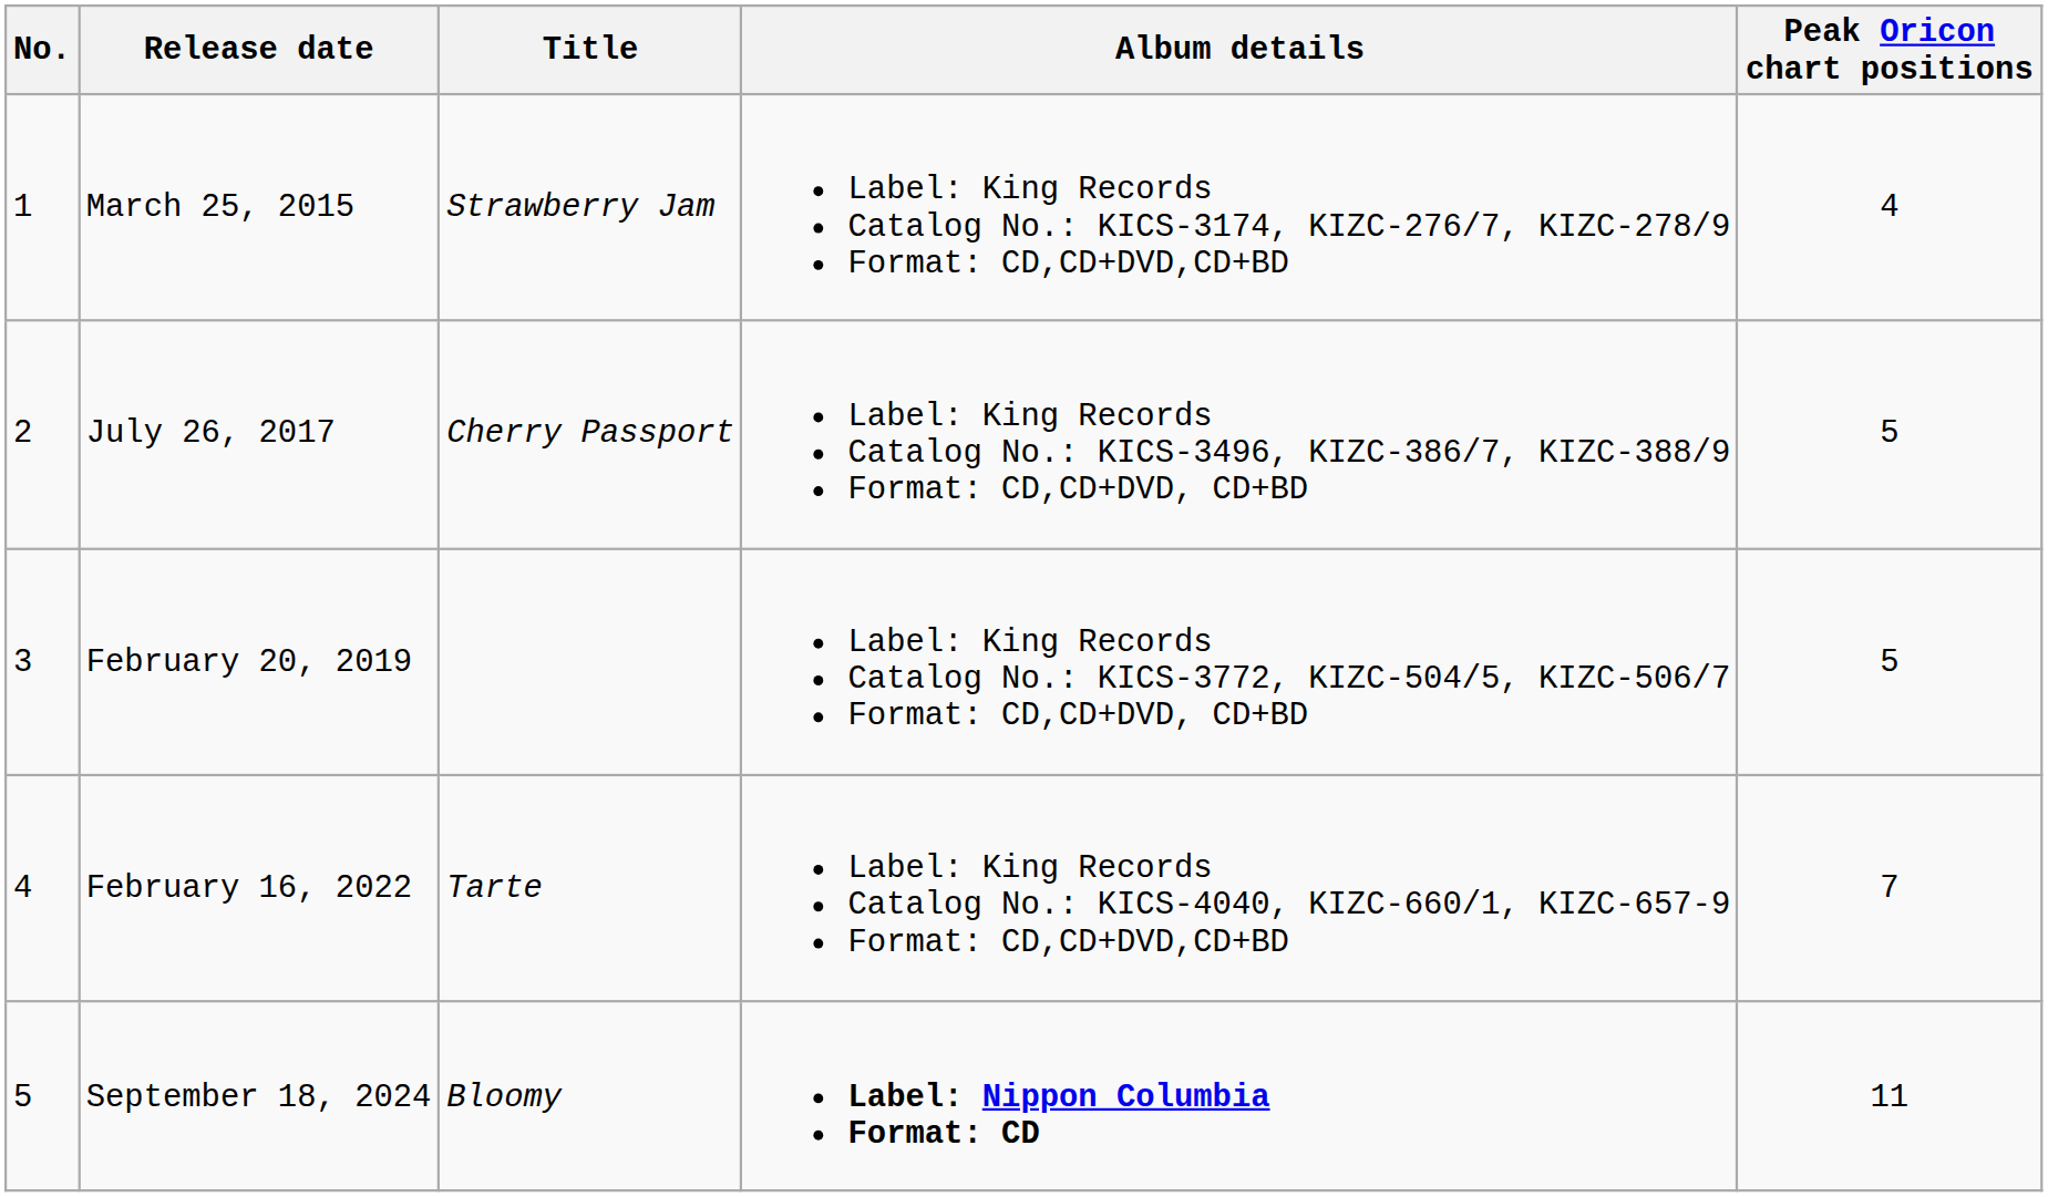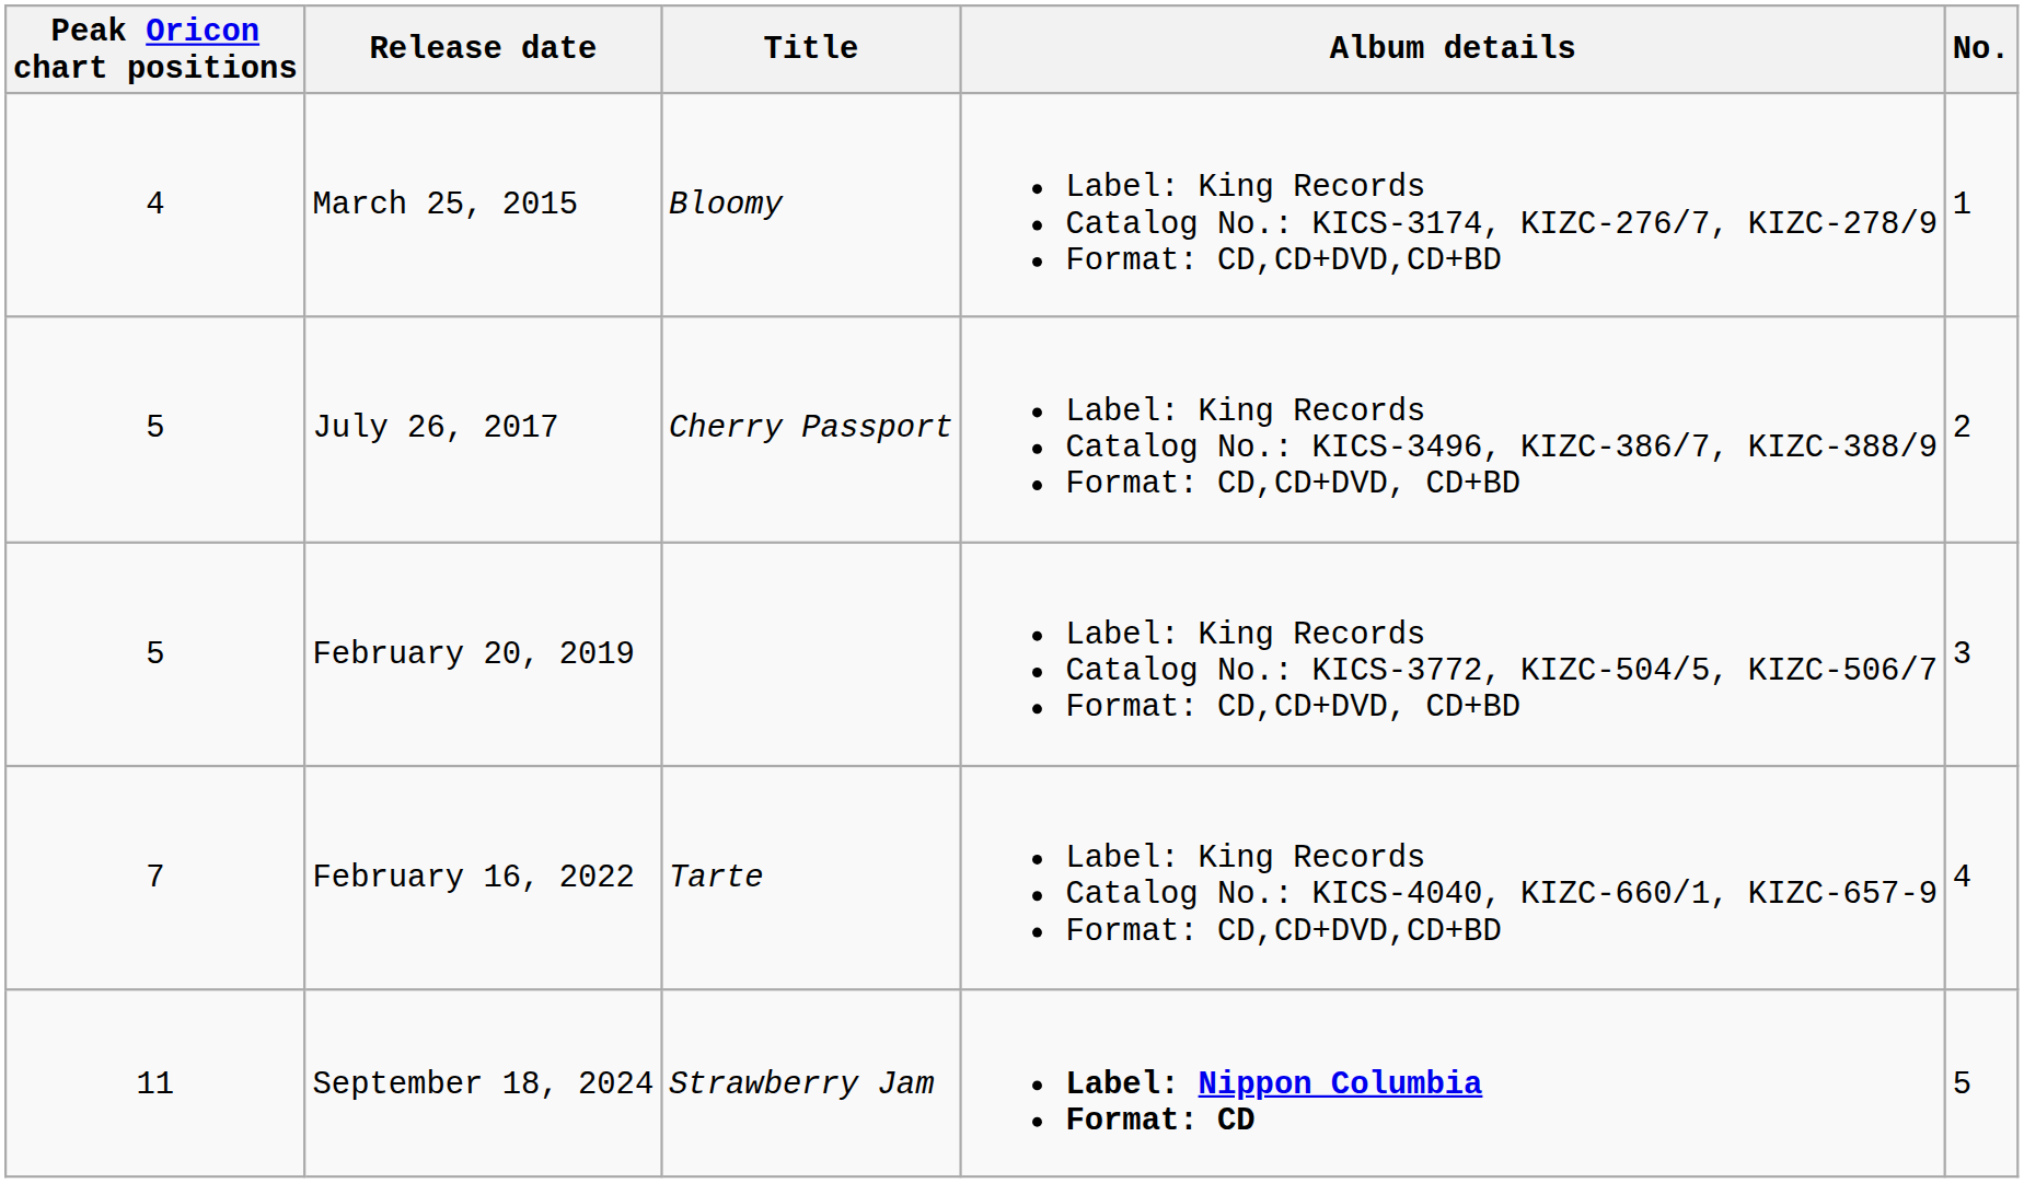 <table class="wikitable">
 <tr>
-<th scope="col">No.</th>
+<th scope="col">Peak <a href='#'>Oricon</a><br> chart positions</th>
 <th scope="col">Release date</th>
 <th scope="col">Title</th>
 <th scope="col">Album details</th>
-<th scope="col">Peak <a href='#'>Oricon</a><br> chart positions</th>
+<th scope="col">No.</th>
 </tr>
 <tr>
+<td align="center">4</td>
+<td>March 25, 2015</td>
+<td><em>Bloomy</em></td>
+<td><br><ul><li>Label: King Records</li><li>Catalog No.: KICS-3174, KIZC-276/7, KIZC-278/9</li><li>Format: CD,CD+DVD,CD+BD</li></ul></td>
 <td>1</td>
-<td>March 25, 2015</td>
-<td align="left"><em>Strawberry Jam</em></td>
-<td><br><ul><li>Label: King Records</li><li>Catalog No.: KICS-3174, KIZC-276/7, KIZC-278/9</li><li>Format: CD,CD+DVD,CD+BD</li></ul></td>
-<td align="center">4</td>
 </tr>
 <tr>
-<td>2</td>
+<td align="center">5</td>
 <td>July 26, 2017</td>
 <td><em>Cherry Passport</em></td>
 <td><br><ul><li>Label: King Records</li><li>Catalog No.: KICS-3496, KIZC-386/7, KIZC-388/9</li><li>Format: CD,CD+DVD, CD+BD</li></ul></td>
-<td align="center">5</td>
+<td>2</td>
 </tr>
 <tr>
-<td>3</td>
+<td align="center">5</td>
 <td>February 20, 2019</td>
 <td align="left"></td>
 <td><br><ul><li>Label: King Records</li><li>Catalog No.: KICS-3772, KIZC-504/5, KIZC-506/7</li><li>Format: CD,CD+DVD, CD+BD</li></ul></td>
-<td align="center">5</td>
+<td>3</td>
 </tr>
 <tr>
-<td>4</td>
+<td align="center">7</td>
 <td>February 16, 2022</td>
 <td><em>Tarte</em></td>
 <td><br><ul><li>Label: King Records</li><li>Catalog No.: KICS-4040, KIZC-660/1, KIZC-657-9</li><li>Format: CD,CD+DVD,CD+BD</li></ul></td>
-<td align="center">7</td>
+<td>4</td>
 </tr>
 <tr>
+<td align="center">11</td>
+<td>September 18, 2024</td>
+<td align="left"><em>Strawberry Jam</em></td>
+<td><strong><br><ul><li>Label: <a href='#'>Nippon Columbia</a></li><li>Format: CD</li></ul></strong></td>
 <td>5</td>
-<td>September 18, 2024</td>
-<td><em>Bloomy</em></td>
-<td><strong><br><ul><li>Label: <a href='#'>Nippon Columbia</a></li><li>Format: CD</li></ul></strong></td>
-<td align="center">11</td>
 </tr>
 </table>
